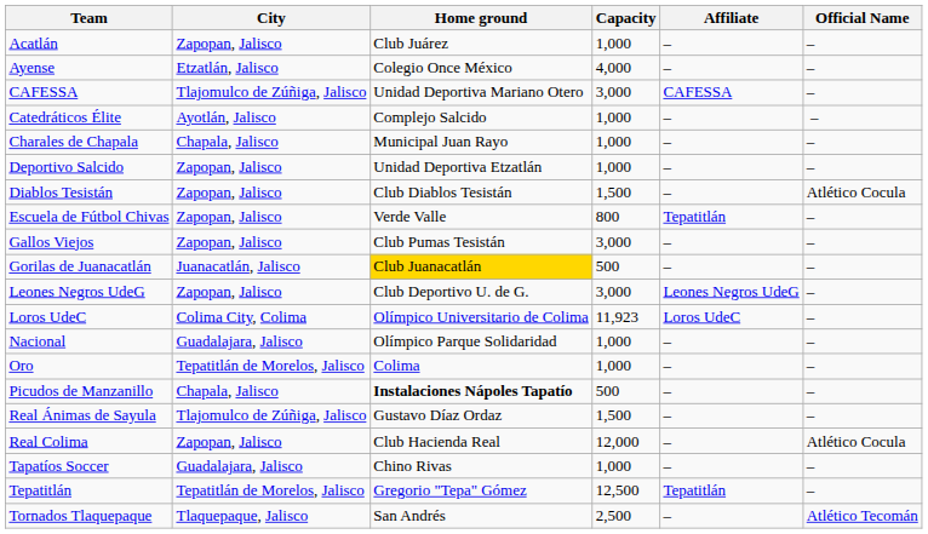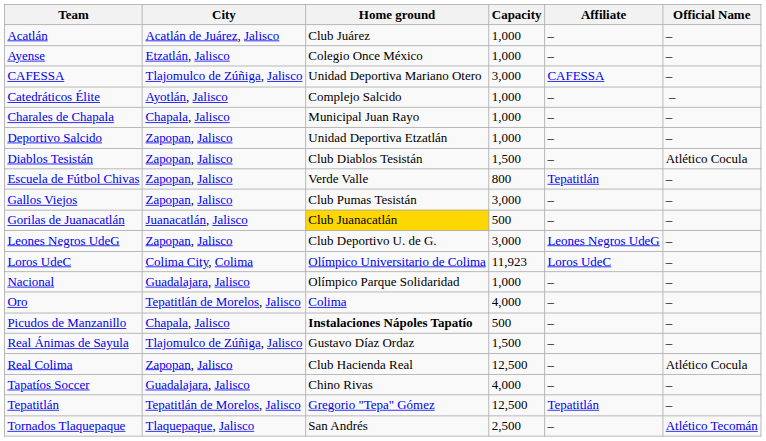 <table class="wikitable sortable">
 <tr>
 <th>Team</th>
 <th>City</th>
 <th>Home ground</th>
 <th>Capacity</th>
 <th>Affiliate</th>
 <th>Official Name</th>
 </tr>
 <tr>
 <td><a href='#'>Acatlán</a></td>
-<td><a href='#'>Zapopan</a>, <a href='#'>Jalisco</a></td>
+<td><a href='#'>Acatlán de Juárez</a>, <a href='#'>Jalisco</a></td>
 <td>Club Juárez</td>
 <td>1,000</td>
 <td>–</td>
 <td>–</td>
 </tr>
 <tr>
 <td><a href='#'>Ayense</a></td>
 <td><a href='#'>Etzatlán</a>, <a href='#'>Jalisco</a></td>
 <td>Colegio Once México</td>
-<td>4,000</td>
+<td>1,000</td>
 <td>–</td>
 <td>–</td>
 </tr>
 <tr>
 <td><a href='#'>CAFESSA</a></td>
 <td><a href='#'>Tlajomulco de Zúñiga</a>, <a href='#'>Jalisco</a></td>
 <td>Unidad Deportiva Mariano Otero</td>
 <td>3,000</td>
 <td><a href='#'>CAFESSA</a></td>
 <td>–</td>
 </tr>
 <tr>
 <td><a href='#'>Catedráticos Élite</a></td>
 <td><a href='#'>Ayotlán</a>, <a href='#'>Jalisco</a></td>
 <td>Complejo Salcido</td>
 <td>1,000</td>
 <td>–</td>
 <td> –</td>
 </tr>
 <tr>
 <td><a href='#'>Charales de Chapala</a></td>
 <td><a href='#'>Chapala</a>, <a href='#'>Jalisco</a></td>
 <td>Municipal Juan Rayo</td>
 <td>1,000</td>
 <td>–</td>
 <td>–</td>
 </tr>
 <tr>
 <td><a href='#'>Deportivo Salcido</a></td>
 <td><a href='#'>Zapopan</a>, <a href='#'>Jalisco</a></td>
 <td>Unidad Deportiva Etzatlán</td>
 <td>1,000</td>
 <td>–</td>
 <td>–</td>
 </tr>
 <tr>
 <td><a href='#'>Diablos Tesistán</a></td>
 <td><a href='#'>Zapopan</a>, <a href='#'>Jalisco</a></td>
 <td>Club Diablos Tesistán</td>
 <td>1,500</td>
 <td>–</td>
 <td>Atlético Cocula</td>
 </tr>
 <tr>
 <td><a href='#'>Escuela de Fútbol Chivas</a></td>
 <td><a href='#'>Zapopan</a>, <a href='#'>Jalisco</a></td>
 <td>Verde Valle</td>
 <td>800</td>
 <td><a href='#'>Tepatitlán</a></td>
 <td>–</td>
 </tr>
 <tr>
 <td><a href='#'>Gallos Viejos</a></td>
 <td><a href='#'>Zapopan</a>, <a href='#'>Jalisco</a></td>
 <td>Club Pumas Tesistán</td>
 <td>3,000</td>
 <td>–</td>
 <td>–</td>
 </tr>
 <tr>
 <td><a href='#'>Gorilas de Juanacatlán</a></td>
 <td><a href='#'>Juanacatlán</a>, <a href='#'>Jalisco</a></td>
 <td style="background: gold;">Club Juanacatlán</td>
 <td>500</td>
 <td>–</td>
 <td>–</td>
 </tr>
 <tr>
 <td><a href='#'>Leones Negros UdeG</a></td>
 <td><a href='#'>Zapopan</a>, <a href='#'>Jalisco</a></td>
 <td>Club Deportivo U. de G.</td>
 <td>3,000</td>
 <td><a href='#'>Leones Negros UdeG</a></td>
 <td>–</td>
 </tr>
 <tr>
 <td><a href='#'>Loros UdeC</a></td>
 <td><a href='#'>Colima City</a>, <a href='#'>Colima</a></td>
 <td><a href='#'>Olímpico Universitario de Colima</a></td>
 <td>11,923</td>
 <td><a href='#'>Loros UdeC</a></td>
 <td>–</td>
 </tr>
 <tr>
 <td><a href='#'>Nacional</a></td>
 <td><a href='#'>Guadalajara</a>, <a href='#'>Jalisco</a></td>
 <td>Olímpico Parque Solidaridad</td>
 <td>1,000</td>
 <td>–</td>
 <td>–</td>
 </tr>
 <tr>
 <td><a href='#'>Oro</a></td>
 <td><a href='#'>Tepatitlán de Morelos</a>, <a href='#'>Jalisco</a></td>
 <td><a href='#'>Colima</a></td>
-<td>1,000</td>
+<td>4,000</td>
 <td>–</td>
 <td>–</td>
 </tr>
 <tr>
 <td><a href='#'>Picudos de Manzanillo</a></td>
 <td><a href='#'>Chapala</a>, <a href='#'>Jalisco</a></td>
 <td><strong>Instalaciones Nápoles Tapatío</strong></td>
 <td>500</td>
 <td>–</td>
 <td>–</td>
 </tr>
 <tr>
 <td><a href='#'>Real Ánimas de Sayula</a></td>
 <td><a href='#'>Tlajomulco de Zúñiga</a>, <a href='#'>Jalisco</a></td>
 <td>Gustavo Díaz Ordaz</td>
 <td>1,500</td>
 <td>–</td>
 <td>–</td>
 </tr>
 <tr>
 <td><a href='#'>Real Colima</a></td>
 <td><a href='#'>Zapopan</a>, <a href='#'>Jalisco</a></td>
 <td>Club Hacienda Real</td>
-<td>12,000</td>
+<td>12,500</td>
 <td>–</td>
 <td>Atlético Cocula</td>
 </tr>
 <tr>
 <td><a href='#'>Tapatíos Soccer</a></td>
 <td><a href='#'>Guadalajara</a>, <a href='#'>Jalisco</a></td>
 <td>Chino Rivas</td>
-<td>1,000</td>
+<td>4,000</td>
 <td>–</td>
 <td>–</td>
 </tr>
 <tr>
 <td><a href='#'>Tepatitlán</a></td>
 <td><a href='#'>Tepatitlán de Morelos</a>, <a href='#'>Jalisco</a></td>
 <td><a href='#'>Gregorio "Tepa" Gómez</a></td>
 <td>12,500</td>
 <td><a href='#'>Tepatitlán</a></td>
 <td>–</td>
 </tr>
 <tr>
 <td><a href='#'>Tornados Tlaquepaque</a></td>
 <td><a href='#'>Tlaquepaque</a>, <a href='#'>Jalisco</a></td>
 <td>San Andrés</td>
 <td>2,500</td>
 <td>–</td>
 <td><a href='#'>Atlético Tecomán</a></td>
 </tr>
 </table>
